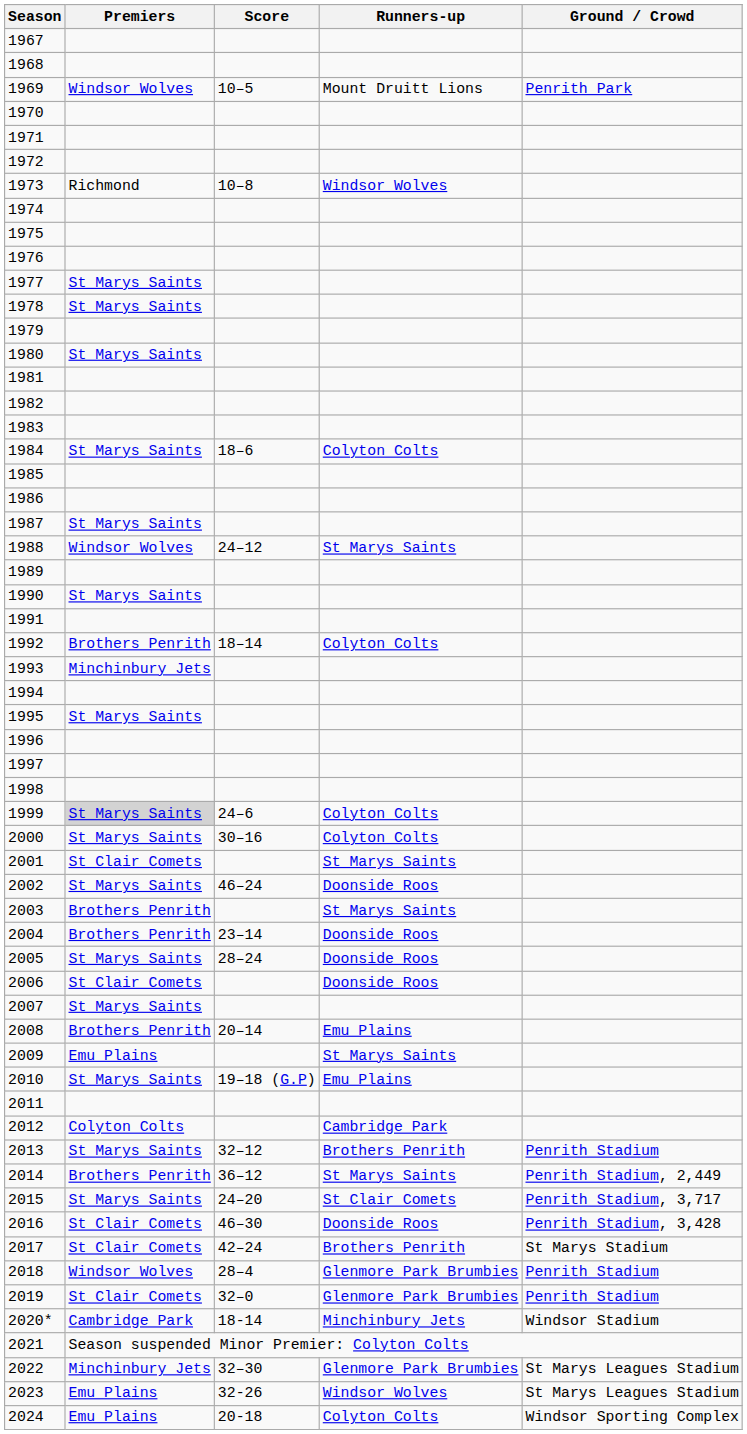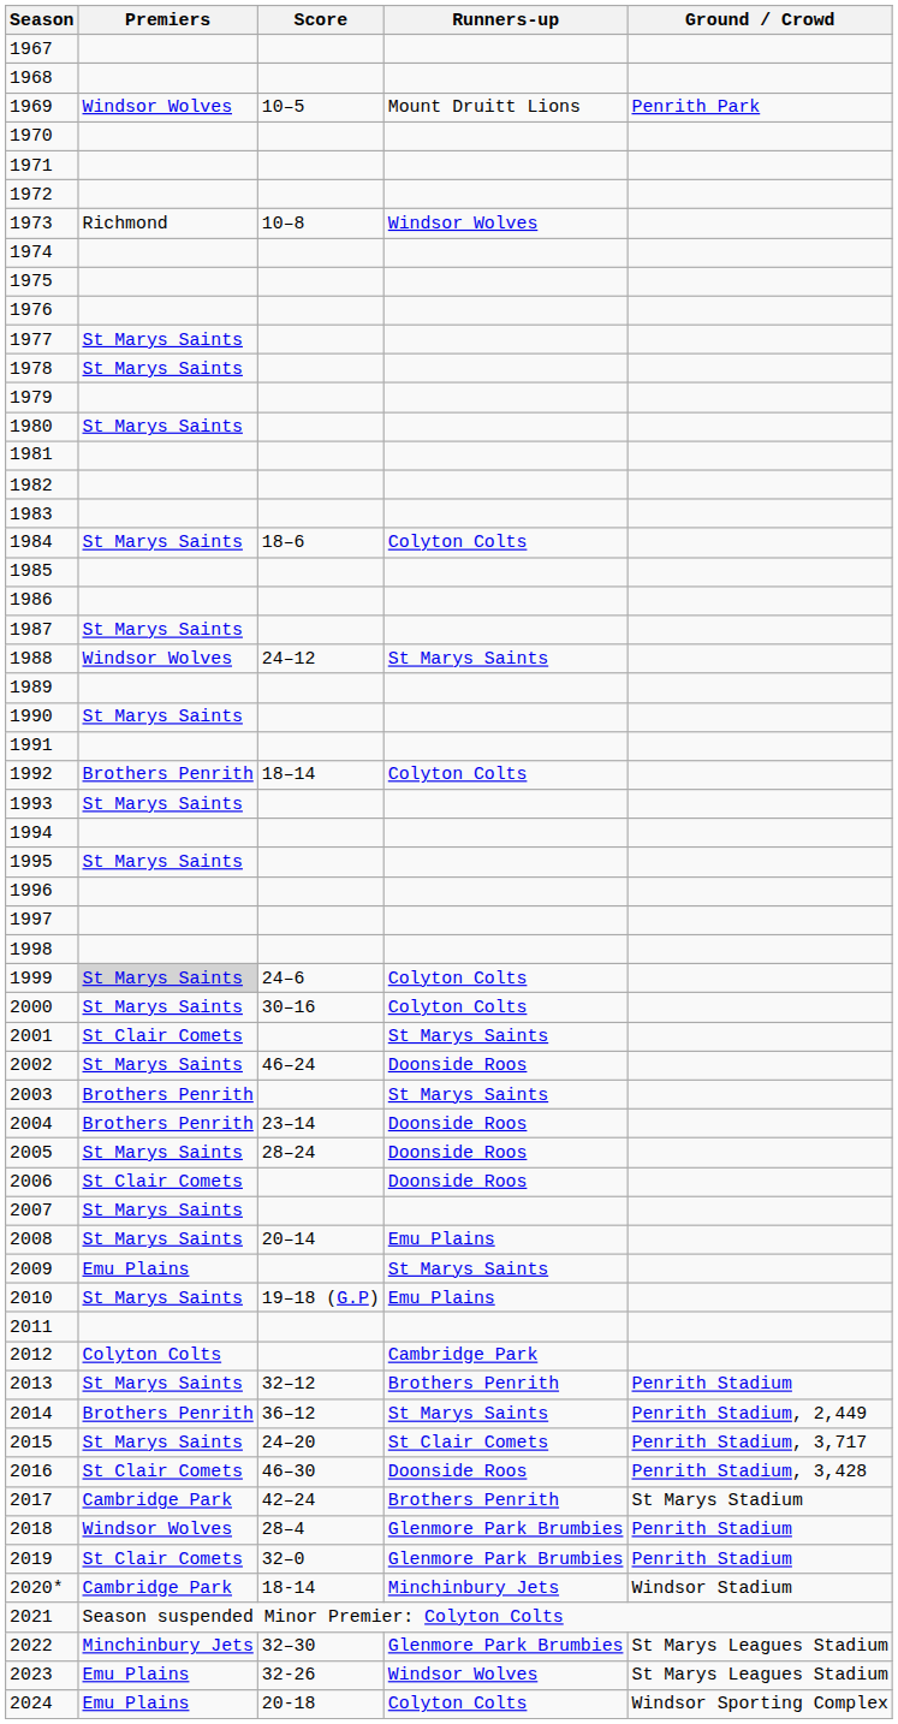 <table class="wikitable" border="1">
 <tr>
 <th>Season</th>
 <th>Premiers</th>
 <th>Score</th>
 <th>Runners-up</th>
 <th>Ground / Crowd</th>
 </tr>
 <tr>
 <td>1967</td>
 <td></td>
 <td></td>
 <td></td>
 <td></td>
 </tr>
 <tr>
 <td>1968</td>
 <td></td>
 <td></td>
 <td></td>
 <td></td>
 </tr>
 <tr>
 <td>1969</td>
 <td> <a href='#'>Windsor Wolves</a></td>
 <td>10–5</td>
 <td> Mount Druitt Lions</td>
 <td><a href='#'>Penrith Park</a></td>
 </tr>
 <tr>
 <td>1970</td>
 <td></td>
 <td></td>
 <td></td>
 <td></td>
 </tr>
 <tr>
 <td>1971</td>
 <td></td>
 <td></td>
 <td></td>
 <td></td>
 </tr>
 <tr>
 <td>1972</td>
 <td></td>
 <td></td>
 <td></td>
 <td></td>
 </tr>
 <tr>
 <td>1973</td>
 <td>Richmond</td>
 <td>10–8</td>
 <td> <a href='#'>Windsor Wolves</a></td>
 <td></td>
 </tr>
 <tr>
 <td>1974</td>
 <td></td>
 <td></td>
 <td></td>
 <td></td>
 </tr>
 <tr>
 <td>1975</td>
 <td></td>
 <td></td>
 <td></td>
 <td></td>
 </tr>
 <tr>
 <td>1976</td>
 <td></td>
 <td></td>
 <td></td>
 <td></td>
 </tr>
 <tr>
 <td>1977</td>
 <td> <a href='#'>St Marys Saints</a></td>
 <td></td>
 <td></td>
 <td></td>
 </tr>
 <tr>
 <td>1978</td>
 <td> <a href='#'>St Marys Saints</a></td>
 <td></td>
 <td></td>
 <td></td>
 </tr>
 <tr>
 <td>1979</td>
 <td></td>
 <td></td>
 <td></td>
 <td></td>
 </tr>
 <tr>
 <td>1980</td>
 <td> <a href='#'>St Marys Saints</a></td>
 <td></td>
 <td></td>
 <td></td>
 </tr>
 <tr>
 <td>1981</td>
 <td></td>
 <td></td>
 <td></td>
 <td></td>
 </tr>
 <tr>
 <td>1982</td>
 <td></td>
 <td></td>
 <td></td>
 <td></td>
 </tr>
 <tr>
 <td>1983</td>
 <td></td>
 <td></td>
 <td></td>
 <td></td>
 </tr>
 <tr>
 <td>1984</td>
 <td> <a href='#'>St Marys Saints</a></td>
 <td>18–6</td>
 <td> <a href='#'>Colyton Colts</a></td>
 <td></td>
 </tr>
 <tr>
 <td>1985</td>
 <td></td>
 <td></td>
 <td></td>
 <td></td>
 </tr>
 <tr>
 <td>1986</td>
 <td></td>
 <td></td>
 <td></td>
 <td></td>
 </tr>
 <tr>
 <td>1987</td>
 <td> <a href='#'>St Marys Saints</a></td>
 <td></td>
 <td></td>
 <td></td>
 </tr>
 <tr>
 <td>1988</td>
 <td> <a href='#'>Windsor Wolves</a></td>
 <td>24–12</td>
 <td> <a href='#'>St Marys Saints</a></td>
 <td></td>
 </tr>
 <tr>
 <td>1989</td>
 <td></td>
 <td></td>
 <td></td>
 <td></td>
 </tr>
 <tr>
 <td>1990</td>
 <td> <a href='#'>St Marys Saints</a></td>
 <td></td>
 <td></td>
 <td></td>
 </tr>
 <tr>
 <td>1991</td>
 <td></td>
 <td></td>
 <td></td>
 <td></td>
 </tr>
 <tr>
 <td>1992</td>
 <td> <a href='#'>Brothers Penrith</a></td>
 <td>18–14</td>
 <td> <a href='#'>Colyton Colts</a></td>
 <td></td>
 </tr>
 <tr>
 <td>1993</td>
-<td> <a href='#'>Minchinbury Jets</a></td>
+<td> <a href='#'>St Marys Saints</a></td>
 <td></td>
 <td></td>
 <td></td>
 </tr>
 <tr>
 <td>1994</td>
 <td></td>
 <td></td>
 <td></td>
 <td></td>
 </tr>
 <tr>
 <td>1995</td>
 <td> <a href='#'>St Marys Saints</a></td>
 <td></td>
 <td></td>
 <td></td>
 </tr>
 <tr>
 <td>1996</td>
 <td></td>
 <td></td>
 <td></td>
 <td></td>
 </tr>
 <tr>
 <td>1997</td>
 <td></td>
 <td></td>
 <td></td>
 <td></td>
 </tr>
 <tr>
 <td>1998</td>
 <td></td>
 <td></td>
 <td></td>
 <td></td>
 </tr>
 <tr>
 <td>1999</td>
 <td style="background: lightgrey;"> <a href='#'>St Marys Saints</a></td>
 <td>24–6</td>
 <td> <a href='#'>Colyton Colts</a></td>
 <td></td>
 </tr>
 <tr>
 <td>2000</td>
 <td> <a href='#'>St Marys Saints</a></td>
 <td>30–16</td>
 <td> <a href='#'>Colyton Colts</a></td>
 <td></td>
 </tr>
 <tr>
 <td>2001</td>
 <td> <a href='#'>St Clair Comets</a></td>
 <td></td>
 <td> <a href='#'>St Marys Saints</a></td>
 <td></td>
 </tr>
 <tr>
 <td>2002</td>
 <td> <a href='#'>St Marys Saints</a></td>
 <td>46–24</td>
 <td> <a href='#'>Doonside Roos</a></td>
 <td></td>
 </tr>
 <tr>
 <td>2003</td>
 <td> <a href='#'>Brothers Penrith</a></td>
 <td></td>
 <td> <a href='#'>St Marys Saints</a></td>
 <td></td>
 </tr>
 <tr>
 <td>2004</td>
 <td> <a href='#'>Brothers Penrith</a></td>
 <td>23–14</td>
 <td> <a href='#'>Doonside Roos</a></td>
 <td></td>
 </tr>
 <tr>
 <td>2005</td>
 <td> <a href='#'>St Marys Saints</a></td>
 <td>28–24</td>
 <td> <a href='#'>Doonside Roos</a></td>
 <td></td>
 </tr>
 <tr>
 <td>2006</td>
 <td> <a href='#'>St Clair Comets</a></td>
 <td></td>
 <td> <a href='#'>Doonside Roos</a></td>
 <td></td>
 </tr>
 <tr>
 <td>2007</td>
 <td> <a href='#'>St Marys Saints</a></td>
 <td></td>
 <td></td>
 <td></td>
 </tr>
 <tr>
 <td>2008</td>
-<td> <a href='#'>Brothers Penrith</a></td>
+<td> <a href='#'>St Marys Saints</a></td>
 <td>20–14</td>
 <td> <a href='#'>Emu Plains</a></td>
 <td></td>
 </tr>
 <tr>
 <td>2009</td>
 <td> <a href='#'>Emu Plains</a></td>
 <td></td>
 <td> <a href='#'>St Marys Saints</a></td>
 <td></td>
 </tr>
 <tr>
 <td>2010</td>
 <td> <a href='#'>St Marys Saints</a></td>
 <td>19–18 (<a href='#'>G.P</a>)</td>
 <td> <a href='#'>Emu Plains</a></td>
 <td></td>
 </tr>
 <tr>
 <td>2011</td>
 <td></td>
 <td></td>
 <td></td>
 <td></td>
 </tr>
 <tr>
 <td>2012</td>
 <td> <a href='#'>Colyton Colts</a></td>
 <td></td>
 <td> <a href='#'>Cambridge Park</a></td>
 <td></td>
 </tr>
 <tr>
 <td>2013</td>
 <td> <a href='#'>St Marys Saints</a></td>
 <td>32–12</td>
 <td> <a href='#'>Brothers Penrith</a></td>
 <td><a href='#'>Penrith Stadium</a></td>
 </tr>
 <tr>
 <td>2014</td>
 <td> <a href='#'>Brothers Penrith</a></td>
 <td>36–12</td>
 <td> <a href='#'>St Marys Saints</a></td>
 <td><a href='#'>Penrith Stadium</a>, 2,449</td>
 </tr>
 <tr>
 <td>2015</td>
 <td> <a href='#'>St Marys Saints</a></td>
 <td>24–20</td>
 <td> <a href='#'>St Clair Comets</a></td>
 <td><a href='#'>Penrith Stadium</a>, 3,717</td>
 </tr>
 <tr>
 <td>2016</td>
 <td> <a href='#'>St Clair Comets</a></td>
 <td>46–30</td>
 <td> <a href='#'>Doonside Roos</a></td>
 <td><a href='#'>Penrith Stadium</a>, 3,428</td>
 </tr>
 <tr>
 <td>2017</td>
-<td> <a href='#'>St Clair Comets</a></td>
+<td> <a href='#'>Cambridge Park</a></td>
 <td>42–24</td>
 <td> <a href='#'>Brothers Penrith</a></td>
 <td>St Marys Stadium</td>
 </tr>
 <tr>
 <td>2018</td>
 <td> <a href='#'>Windsor Wolves</a></td>
 <td>28–4</td>
 <td> <a href='#'>Glenmore Park Brumbies</a></td>
 <td><a href='#'>Penrith Stadium</a></td>
 </tr>
 <tr>
 <td>2019</td>
 <td> <a href='#'>St Clair Comets</a></td>
 <td>32–0</td>
 <td> <a href='#'>Glenmore Park Brumbies</a></td>
 <td><a href='#'>Penrith Stadium</a></td>
 </tr>
 <tr>
 <td>2020*</td>
 <td> <a href='#'>Cambridge Park</a></td>
 <td>18-14</td>
 <td> <a href='#'>Minchinbury Jets</a></td>
 <td>Windsor Stadium</td>
 </tr>
 <tr>
 <td>2021</td>
 <td colspan="4">Season suspended Minor Premier: <a href='#'>Colyton Colts</a></td>
 </tr>
 <tr>
 <td>2022</td>
 <td> <a href='#'>Minchinbury Jets</a></td>
 <td>32–30</td>
 <td> <a href='#'>Glenmore Park Brumbies</a></td>
 <td>St Marys Leagues Stadium</td>
 </tr>
 <tr>
 <td>2023</td>
 <td> <a href='#'>Emu Plains</a></td>
 <td>32-26</td>
 <td> <a href='#'>Windsor Wolves</a></td>
 <td>St Marys Leagues Stadium</td>
 </tr>
 <tr>
 <td>2024</td>
 <td> <a href='#'>Emu Plains</a></td>
 <td>20-18</td>
 <td> <a href='#'>Colyton Colts</a></td>
 <td>Windsor Sporting Complex</td>
 </tr>
 </table>
